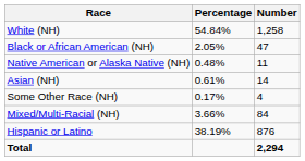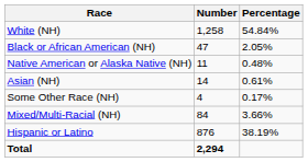 <table class="wikitable">
 <tr>
 <th>Race</th>
+<th>Number</th>
 <th>Percentage</th>
-<th>Number</th>
 </tr>
 <tr>
 <td><a href='#'>White</a> (NH)</td>
+<td>1,258</td>
 <td>54.84%</td>
-<td>1,258</td>
 </tr>
 <tr>
 <td><a href='#'>Black or African American</a> (NH)</td>
+<td>47</td>
 <td>2.05%</td>
-<td>47</td>
 </tr>
 <tr>
 <td><a href='#'>Native American</a> or <a href='#'>Alaska Native</a> (NH)</td>
+<td>11</td>
 <td>0.48%</td>
-<td>11</td>
 </tr>
 <tr>
 <td><a href='#'>Asian</a> (NH)</td>
+<td>14</td>
 <td>0.61%</td>
-<td>14</td>
 </tr>
 <tr>
 <td>Some Other Race (NH)</td>
+<td>4</td>
 <td>0.17%</td>
-<td>4</td>
 </tr>
 <tr>
 <td><a href='#'>Mixed/Multi-Racial</a> (NH)</td>
+<td>84</td>
 <td>3.66%</td>
-<td>84</td>
 </tr>
 <tr>
 <td><a href='#'>Hispanic or Latino</a></td>
+<td>876</td>
 <td>38.19%</td>
-<td>876</td>
 </tr>
 <tr>
 <td><strong>Total</strong></td>
+<td><strong>2,294</strong></td>
 <td></td>
-<td><strong>2,294</strong></td>
 </tr>
 </table>
